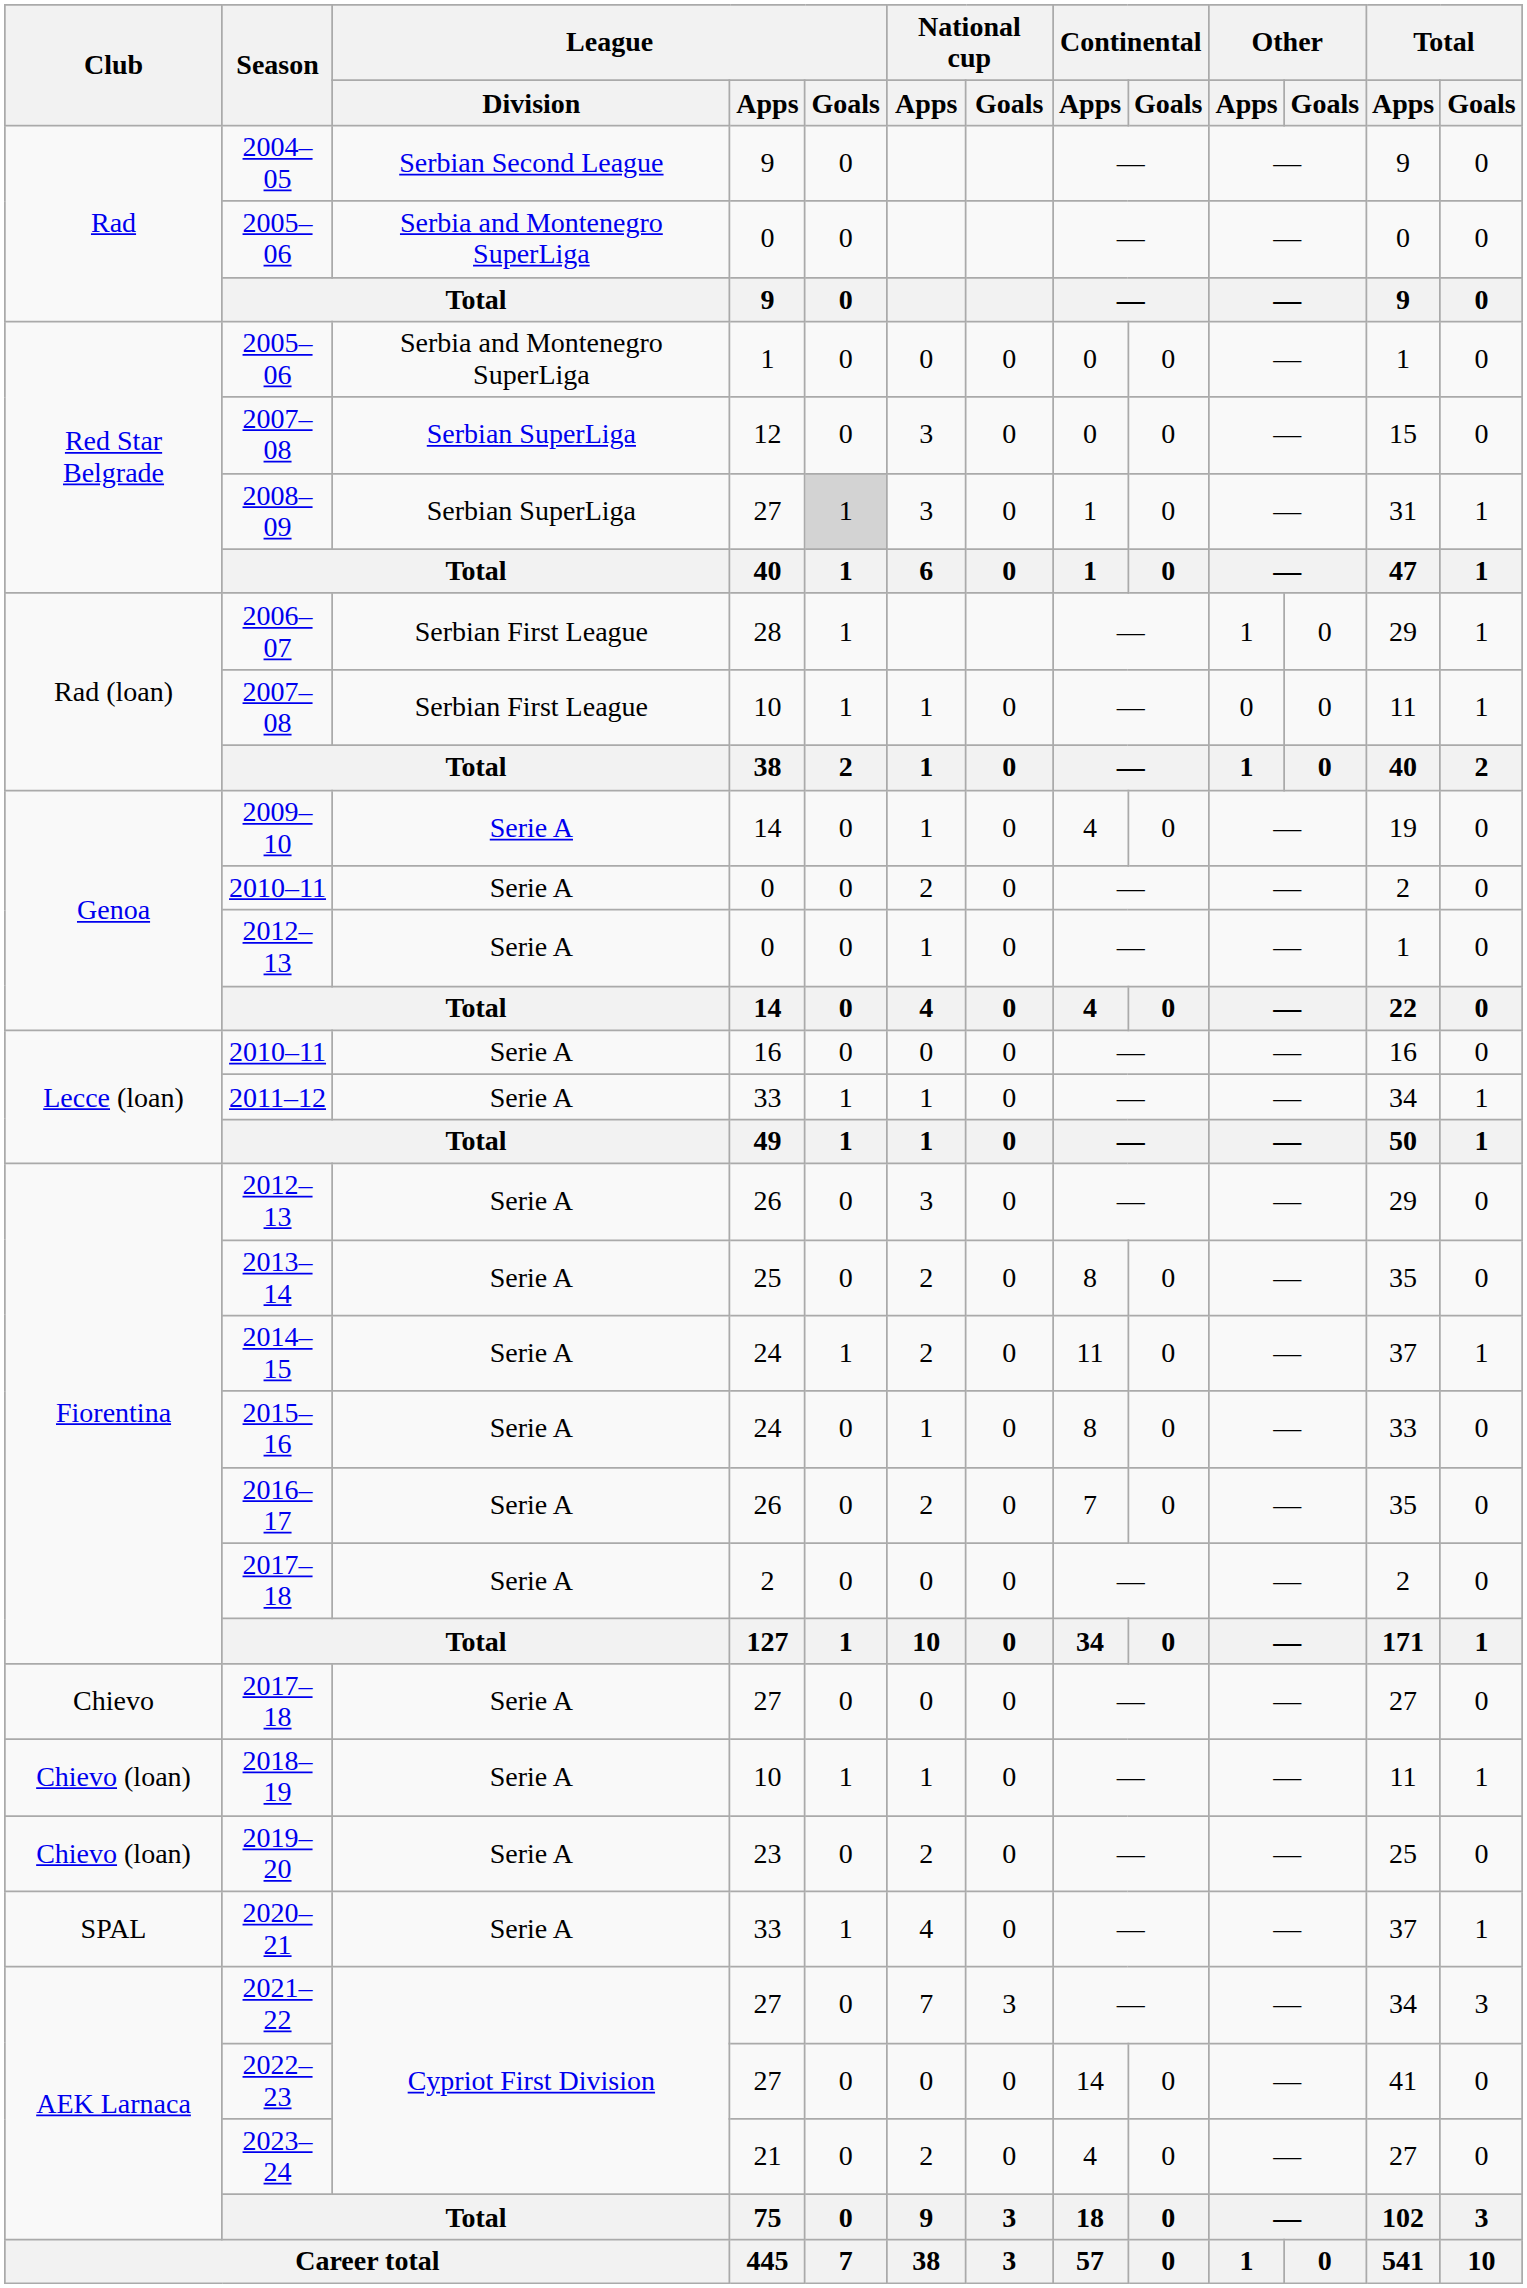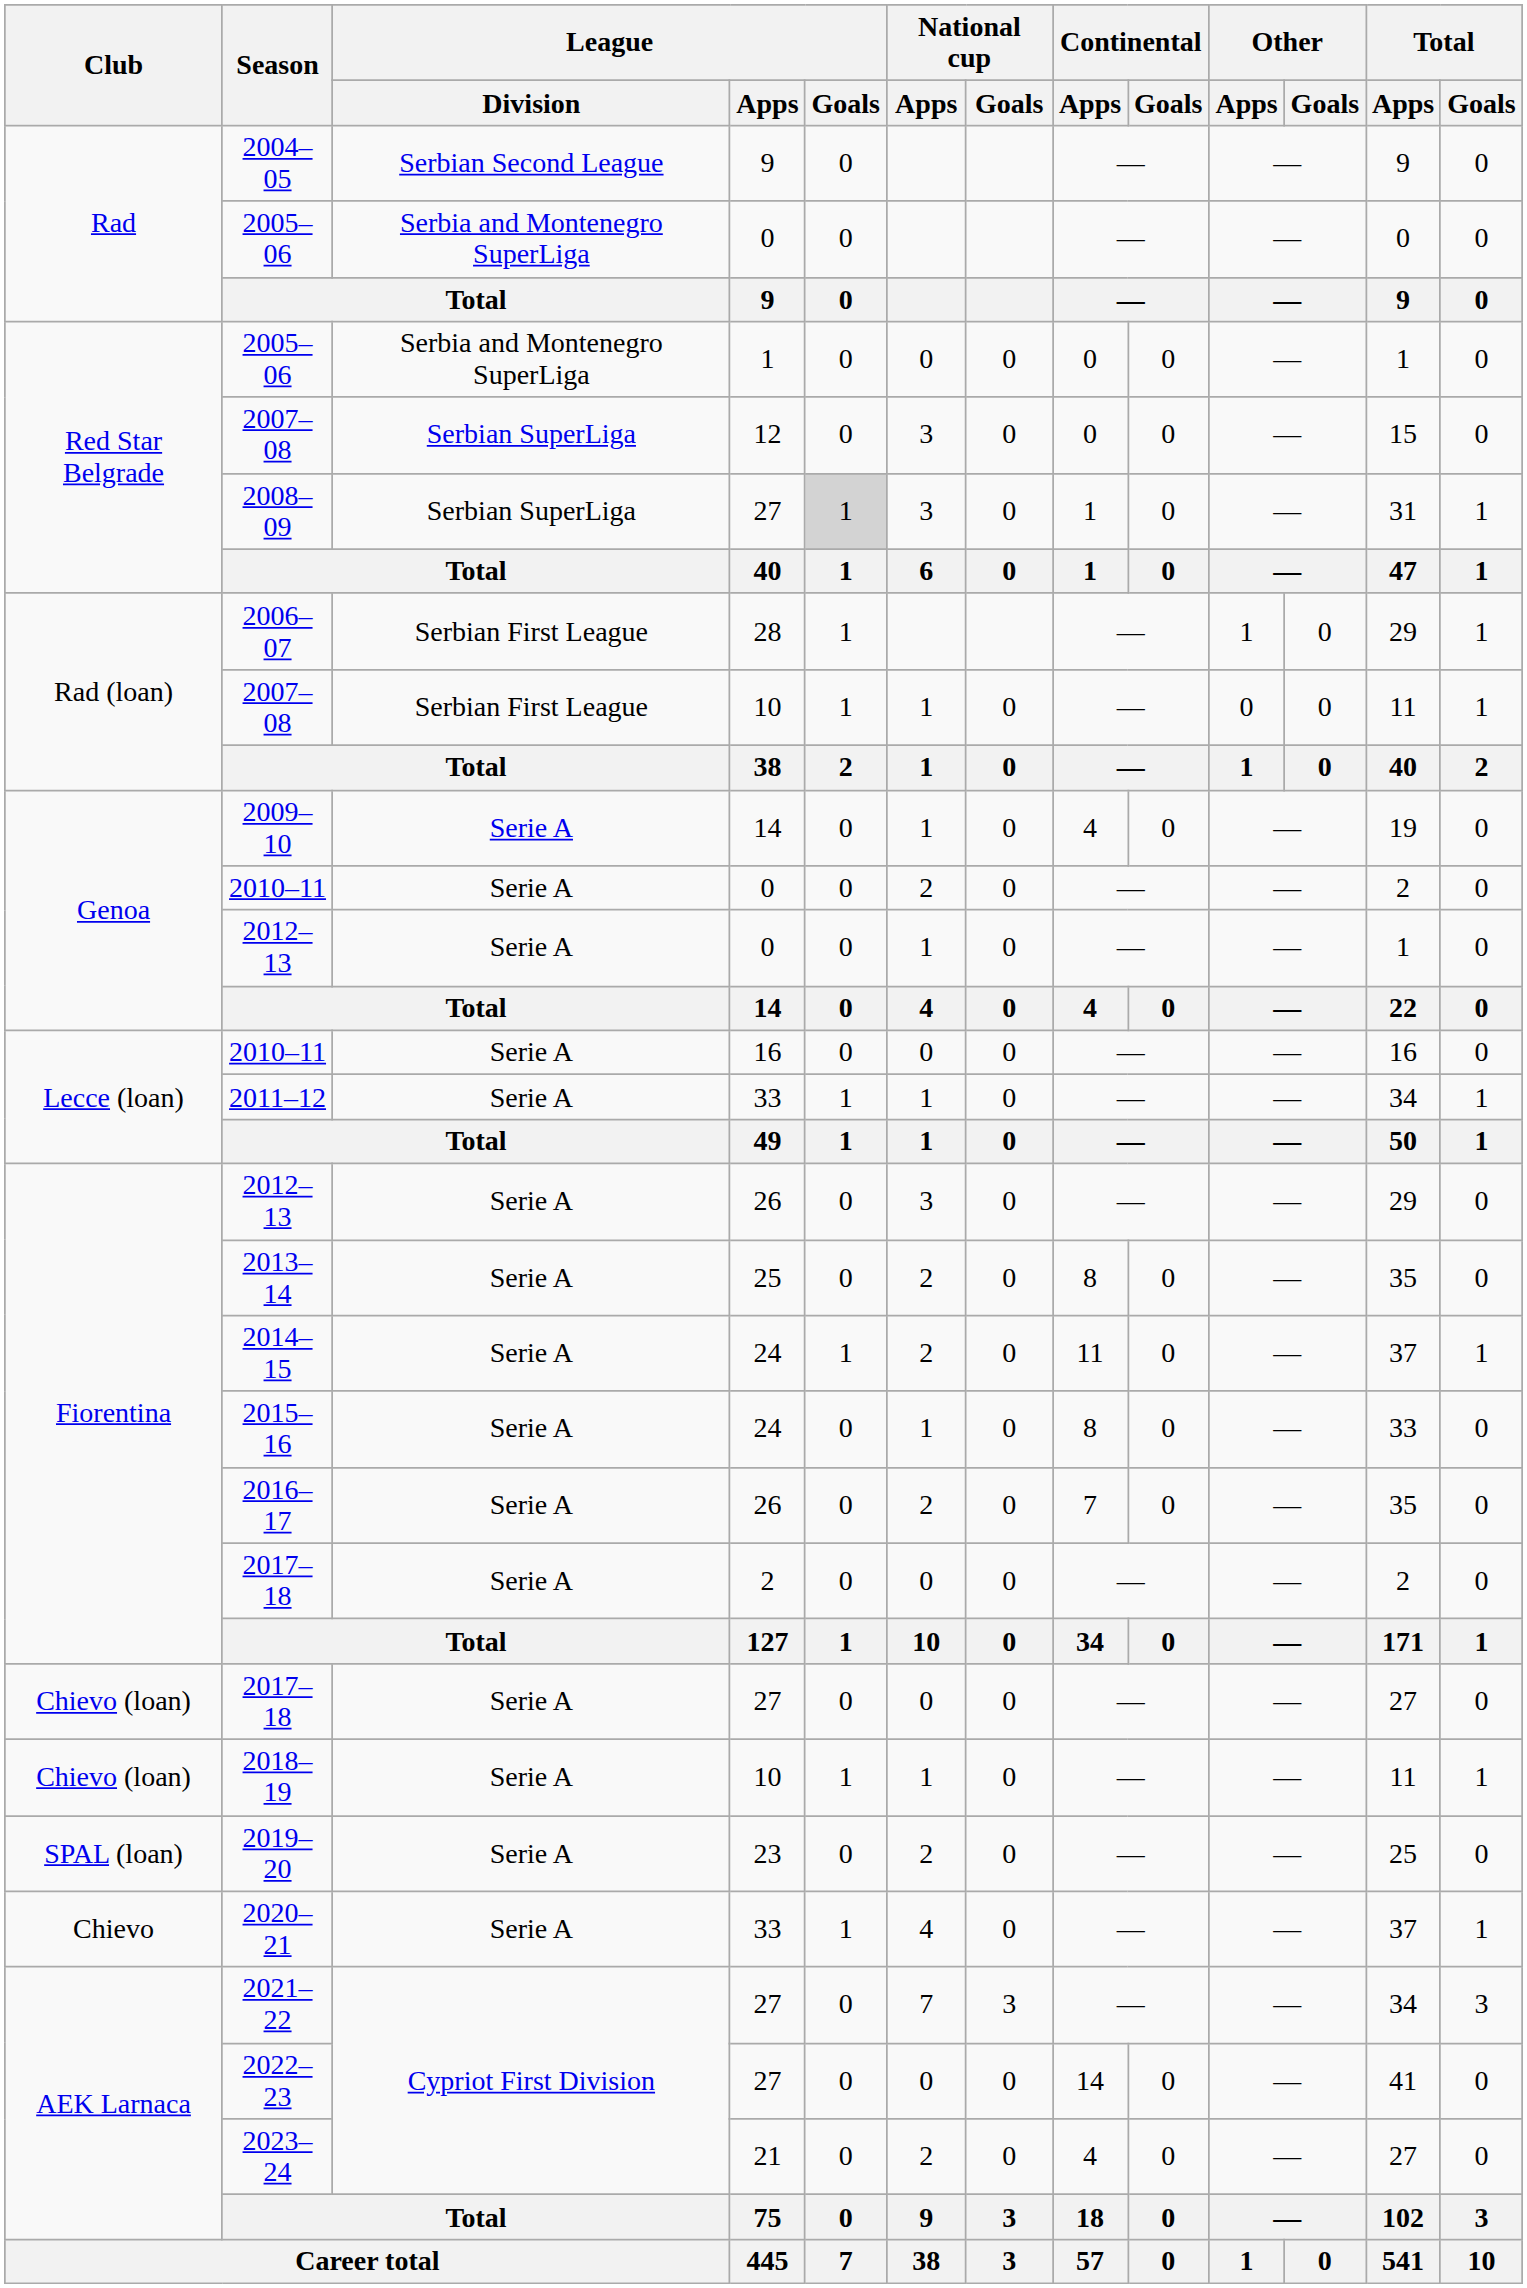 <table class="wikitable" style="text-align:center">
 <tr>
 <th rowspan="2">Club</th>
 <th rowspan="2">Season</th>
 <th colspan="3">League</th>
 <th colspan="2">National cup</th>
 <th colspan="2">Continental</th>
 <th colspan="2">Other</th>
 <th colspan="2">Total</th>
 </tr>
 <tr>
 <th>Division</th>
 <th>Apps</th>
 <th>Goals</th>
 <th>Apps</th>
 <th>Goals</th>
 <th>Apps</th>
 <th>Goals</th>
 <th>Apps</th>
 <th>Goals</th>
 <th>Apps</th>
 <th>Goals</th>
 </tr>
 <tr>
 <td rowspan="3"><a href='#'>Rad</a></td>
 <td><a href='#'>2004–05</a></td>
 <td><a href='#'>Serbian Second League</a></td>
 <td>9</td>
 <td>0</td>
 <td></td>
 <td></td>
 <td colspan="2">—</td>
 <td colspan="2">—</td>
 <td>9</td>
 <td>0</td>
 </tr>
 <tr>
 <td><a href='#'>2005–06</a></td>
 <td><a href='#'>Serbia and Montenegro SuperLiga</a></td>
 <td>0</td>
 <td>0</td>
 <td></td>
 <td></td>
 <td colspan="2">—</td>
 <td colspan="2">—</td>
 <td>0</td>
 <td>0</td>
 </tr>
 <tr>
 <th colspan="2">Total</th>
 <th>9</th>
 <th>0</th>
 <th></th>
 <th></th>
 <th colspan="2">—</th>
 <th colspan="2">—</th>
 <th>9</th>
 <th>0</th>
 </tr>
 <tr>
 <td rowspan="4"><a href='#'>Red Star Belgrade</a></td>
 <td><a href='#'>2005–06</a></td>
 <td>Serbia and Montenegro SuperLiga</td>
 <td>1</td>
 <td>0</td>
 <td>0</td>
 <td>0</td>
 <td>0</td>
 <td>0</td>
 <td colspan="2">—</td>
 <td>1</td>
 <td>0</td>
 </tr>
 <tr>
 <td><a href='#'>2007–08</a></td>
 <td><a href='#'>Serbian SuperLiga</a></td>
 <td>12</td>
 <td>0</td>
 <td>3</td>
 <td>0</td>
 <td>0</td>
 <td>0</td>
 <td colspan="2">—</td>
 <td>15</td>
 <td>0</td>
 </tr>
 <tr>
 <td><a href='#'>2008–09</a></td>
 <td>Serbian SuperLiga</td>
 <td>27</td>
 <td style="background: lightgrey;">1</td>
 <td>3</td>
 <td>0</td>
 <td>1</td>
 <td>0</td>
 <td colspan="2">—</td>
 <td>31</td>
 <td>1</td>
 </tr>
 <tr>
 <th colspan="2">Total</th>
 <th>40</th>
 <th>1</th>
 <th>6</th>
 <th>0</th>
 <th>1</th>
 <th>0</th>
 <th colspan="2">—</th>
 <th>47</th>
 <th>1</th>
 </tr>
 <tr>
 <td rowspan="3">Rad (loan)</td>
 <td><a href='#'>2006–07</a></td>
 <td>Serbian First League</td>
 <td>28</td>
 <td>1</td>
 <td></td>
 <td></td>
 <td colspan="2">—</td>
 <td>1</td>
 <td>0</td>
 <td>29</td>
 <td>1</td>
 </tr>
 <tr>
 <td><a href='#'>2007–08</a></td>
 <td>Serbian First League</td>
 <td>10</td>
 <td>1</td>
 <td>1</td>
 <td>0</td>
 <td colspan="2">—</td>
 <td>0</td>
 <td>0</td>
 <td>11</td>
 <td>1</td>
 </tr>
 <tr>
 <th colspan="2">Total</th>
 <th>38</th>
 <th>2</th>
 <th>1</th>
 <th>0</th>
 <th colspan="2">—</th>
 <th>1</th>
 <th>0</th>
 <th>40</th>
 <th>2</th>
 </tr>
 <tr>
 <td rowspan="4"><a href='#'>Genoa</a></td>
 <td><a href='#'>2009–10</a></td>
 <td><a href='#'>Serie A</a></td>
 <td>14</td>
 <td>0</td>
 <td>1</td>
 <td>0</td>
 <td>4</td>
 <td>0</td>
 <td colspan="2">—</td>
 <td>19</td>
 <td>0</td>
 </tr>
 <tr>
 <td><a href='#'>2010–11</a></td>
 <td>Serie A</td>
 <td>0</td>
 <td>0</td>
 <td>2</td>
 <td>0</td>
 <td colspan="2">—</td>
 <td colspan="2">—</td>
 <td>2</td>
 <td>0</td>
 </tr>
 <tr>
 <td><a href='#'>2012–13</a></td>
 <td>Serie A</td>
 <td>0</td>
 <td>0</td>
 <td>1</td>
 <td>0</td>
 <td colspan="2">—</td>
 <td colspan="2">—</td>
 <td>1</td>
 <td>0</td>
 </tr>
 <tr>
 <th colspan="2">Total</th>
 <th>14</th>
 <th>0</th>
 <th>4</th>
 <th>0</th>
 <th>4</th>
 <th>0</th>
 <th colspan="2">—</th>
 <th>22</th>
 <th>0</th>
 </tr>
 <tr>
 <td rowspan="3"><a href='#'>Lecce</a> (loan)</td>
 <td><a href='#'>2010–11</a></td>
 <td>Serie A</td>
 <td>16</td>
 <td>0</td>
 <td>0</td>
 <td>0</td>
 <td colspan="2">—</td>
 <td colspan="2">—</td>
 <td>16</td>
 <td>0</td>
 </tr>
 <tr>
 <td><a href='#'>2011–12</a></td>
 <td>Serie A</td>
 <td>33</td>
 <td>1</td>
 <td>1</td>
 <td>0</td>
 <td colspan="2">—</td>
 <td colspan="2">—</td>
 <td>34</td>
 <td>1</td>
 </tr>
 <tr>
 <th colspan="2">Total</th>
 <th>49</th>
 <th>1</th>
 <th>1</th>
 <th>0</th>
 <th colspan="2">—</th>
 <th colspan="2">—</th>
 <th>50</th>
 <th>1</th>
 </tr>
 <tr>
 <td rowspan="7"><a href='#'>Fiorentina</a></td>
 <td><a href='#'>2012–13</a></td>
 <td>Serie A</td>
 <td>26</td>
 <td>0</td>
 <td>3</td>
 <td>0</td>
 <td colspan="2">—</td>
 <td colspan="2">—</td>
 <td>29</td>
 <td>0</td>
 </tr>
 <tr>
 <td><a href='#'>2013–14</a></td>
 <td>Serie A</td>
 <td>25</td>
 <td>0</td>
 <td>2</td>
 <td>0</td>
 <td>8</td>
 <td>0</td>
 <td colspan="2">—</td>
 <td>35</td>
 <td>0</td>
 </tr>
 <tr>
 <td><a href='#'>2014–15</a></td>
 <td>Serie A</td>
 <td>24</td>
 <td>1</td>
 <td>2</td>
 <td>0</td>
 <td>11</td>
 <td>0</td>
 <td colspan="2">—</td>
 <td>37</td>
 <td>1</td>
 </tr>
 <tr>
 <td><a href='#'>2015–16</a></td>
 <td>Serie A</td>
 <td>24</td>
 <td>0</td>
 <td>1</td>
 <td>0</td>
 <td>8</td>
 <td>0</td>
 <td colspan="2">—</td>
 <td>33</td>
 <td>0</td>
 </tr>
 <tr>
 <td><a href='#'>2016–17</a></td>
 <td>Serie A</td>
 <td>26</td>
 <td>0</td>
 <td>2</td>
 <td>0</td>
 <td>7</td>
 <td>0</td>
 <td colspan="2">—</td>
 <td>35</td>
 <td>0</td>
 </tr>
 <tr>
 <td><a href='#'>2017–18</a></td>
 <td>Serie A</td>
 <td>2</td>
 <td>0</td>
 <td>0</td>
 <td>0</td>
 <td colspan="2">—</td>
 <td colspan="2">—</td>
 <td>2</td>
 <td>0</td>
 </tr>
 <tr>
 <th colspan="2">Total</th>
 <th>127</th>
 <th>1</th>
 <th>10</th>
 <th>0</th>
 <th>34</th>
 <th>0</th>
 <th colspan="2">—</th>
 <th>171</th>
 <th>1</th>
 </tr>
 <tr>
-<td>Chievo</td>
+<td><a href='#'>Chievo</a> (loan)</td>
 <td><a href='#'>2017–18</a></td>
 <td>Serie A</td>
 <td>27</td>
 <td>0</td>
 <td>0</td>
 <td>0</td>
 <td colspan="2">—</td>
 <td colspan="2">—</td>
 <td>27</td>
 <td>0</td>
 </tr>
 <tr>
 <td><a href='#'>Chievo</a> (loan)</td>
 <td><a href='#'>2018–19</a></td>
 <td>Serie A</td>
 <td>10</td>
 <td>1</td>
 <td>1</td>
 <td>0</td>
 <td colspan="2">—</td>
 <td colspan="2">—</td>
 <td>11</td>
 <td>1</td>
 </tr>
 <tr>
-<td><a href='#'>Chievo</a> (loan)</td>
+<td><a href='#'>SPAL</a> (loan)</td>
 <td><a href='#'>2019–20</a></td>
 <td>Serie A</td>
 <td>23</td>
 <td>0</td>
 <td>2</td>
 <td>0</td>
 <td colspan="2">—</td>
 <td colspan="2">—</td>
 <td>25</td>
 <td>0</td>
 </tr>
 <tr>
-<td>SPAL</td>
+<td>Chievo</td>
 <td><a href='#'>2020–21</a></td>
 <td>Serie A</td>
 <td>33</td>
 <td>1</td>
 <td>4</td>
 <td>0</td>
 <td colspan="2">—</td>
 <td colspan="2">—</td>
 <td>37</td>
 <td>1</td>
 </tr>
 <tr>
 <td rowspan="4"><a href='#'>AEK Larnaca</a></td>
 <td><a href='#'>2021–22</a></td>
 <td rowspan="3"><a href='#'>Cypriot First Division</a></td>
 <td>27</td>
 <td>0</td>
 <td>7</td>
 <td>3</td>
 <td colspan="2">—</td>
 <td colspan="2">—</td>
 <td>34</td>
 <td>3</td>
 </tr>
 <tr>
 <td><a href='#'>2022–23</a></td>
 <td>27</td>
 <td>0</td>
 <td>0</td>
 <td>0</td>
 <td>14</td>
 <td>0</td>
 <td colspan="2">—</td>
 <td>41</td>
 <td>0</td>
 </tr>
 <tr>
 <td><a href='#'>2023–24</a></td>
 <td>21</td>
 <td>0</td>
 <td>2</td>
 <td>0</td>
 <td>4</td>
 <td>0</td>
 <td colspan="2">—</td>
 <td>27</td>
 <td>0</td>
 </tr>
 <tr>
 <th colspan="2">Total</th>
 <th>75</th>
 <th>0</th>
 <th>9</th>
 <th>3</th>
 <th>18</th>
 <th>0</th>
 <th colspan="2">—</th>
 <th>102</th>
 <th>3</th>
 </tr>
 <tr>
 <th colspan="3">Career total</th>
 <th>445</th>
 <th>7</th>
 <th>38</th>
 <th>3</th>
 <th>57</th>
 <th>0</th>
 <th>1</th>
 <th>0</th>
 <th>541</th>
 <th>10</th>
 </tr>
 </table>
